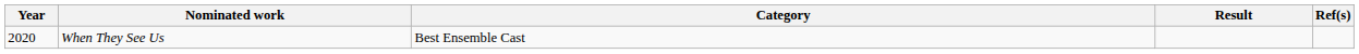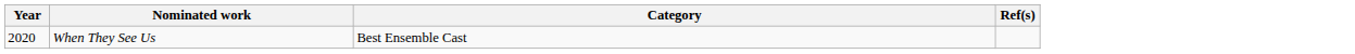 <table class="wikitable">
 <tr>
 <th width=4%>Year</th>
 <th width=27%>Nominated work</th>
 <th width=57%>Category</th>
-<th width=12%>Result</th>
 <th width=4%>Ref(s)</th>
 </tr>
 <tr>
 <td>2020</td>
 <td><em>When They See Us</em></td>
 <td>Best Ensemble Cast</td>
 <td></td>
-<td></td>
 </tr>
 </table>
